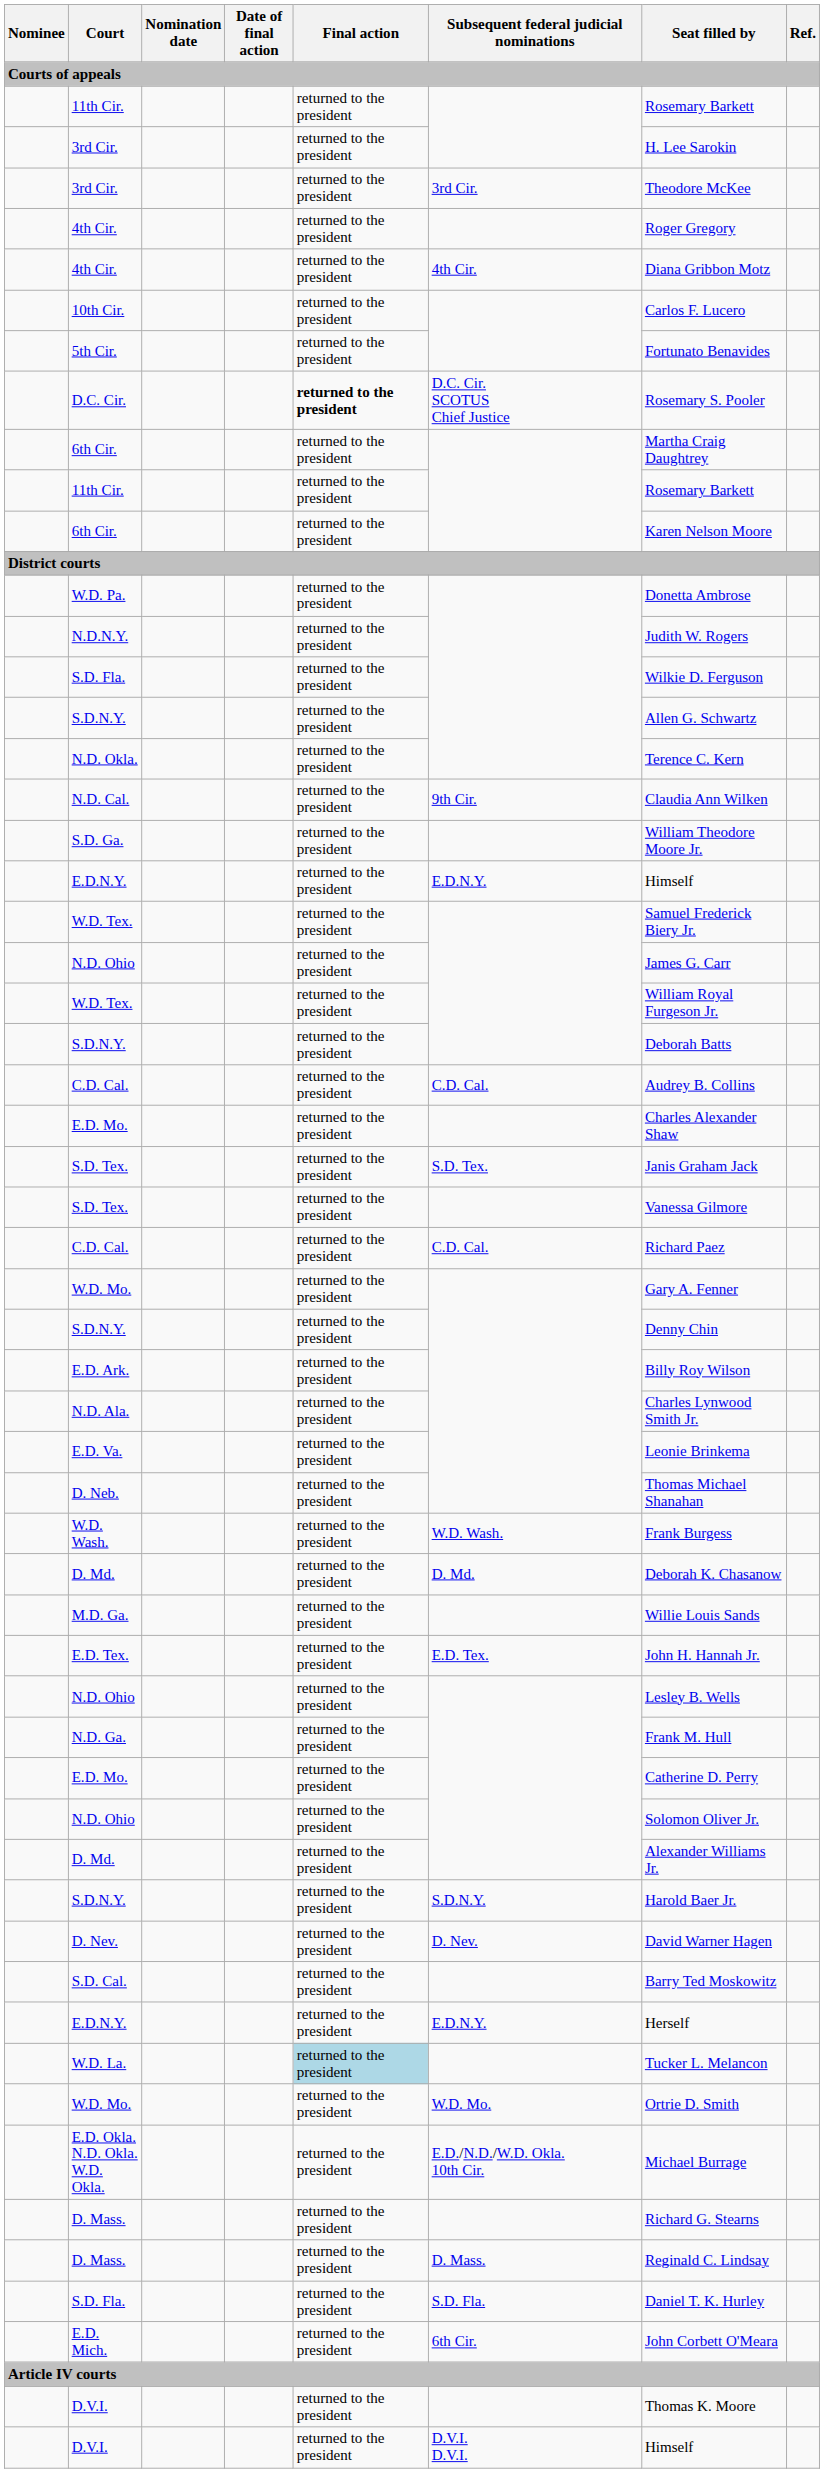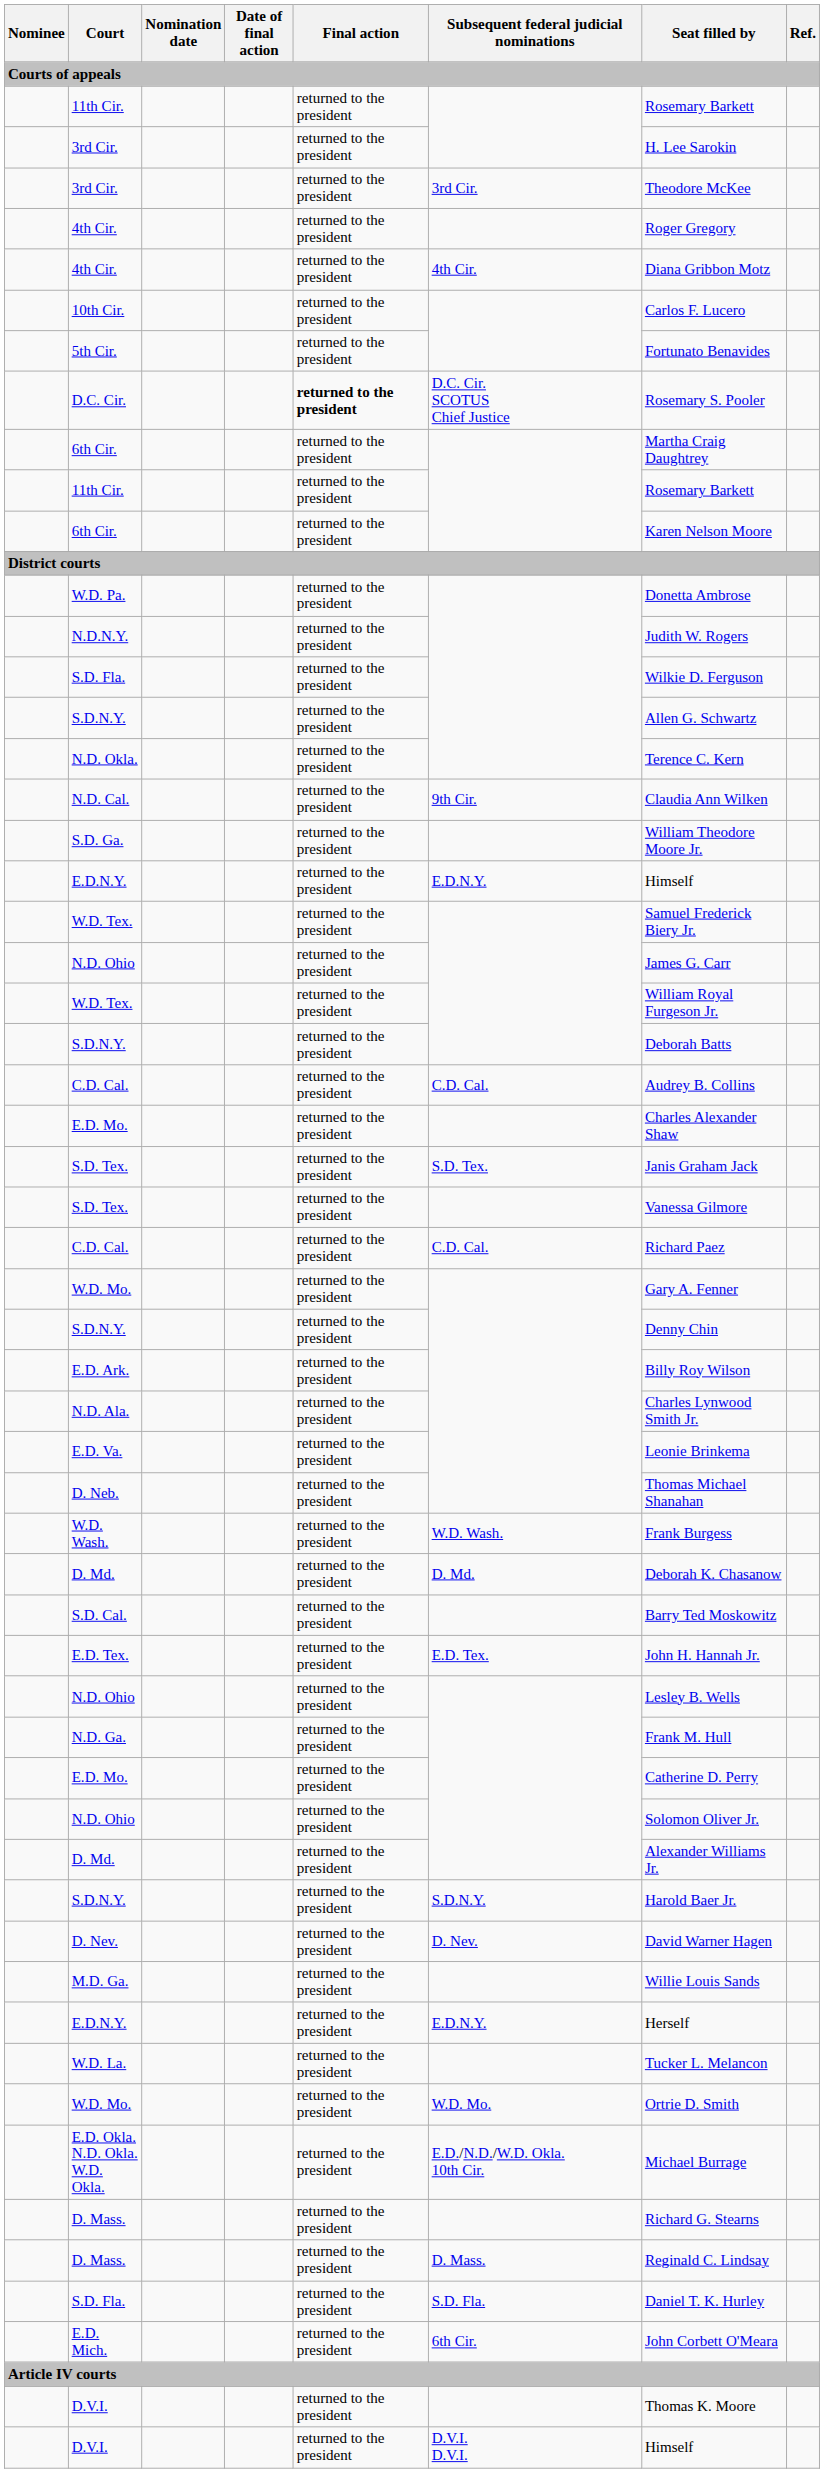 <table class="sortable wikitable">
 <tr>
 <th>Nominee</th>
 <th>Court</th>
 <th>Nomination<br>date</th>
 <th>Date of<br>final action</th>
 <th>Final action</th>
 <th>Subsequent federal judicial nominations</th>
 <th>Seat filled by</th>
 <th>Ref.</th>
 </tr>
 <tr>
 <td colspan=8 bgcolor=#C0C0C0><strong>Courts of appeals</strong></td>
 </tr>
 <tr>
 <td></td>
 <td><a href='#'>11th Cir.</a></td>
 <td></td>
 <td></td>
 <td>returned to the president</td>
 <td rowspan=2></td>
 <td><a href='#'>Rosemary Barkett</a></td>
 <td></td>
 </tr>
 <tr>
 <td></td>
 <td><a href='#'>3rd Cir.</a></td>
 <td></td>
 <td></td>
 <td>returned to the president</td>
 <td><a href='#'>H. Lee Sarokin</a></td>
 <td></td>
 </tr>
 <tr>
 <td></td>
 <td><a href='#'>3rd Cir.</a></td>
 <td></td>
 <td></td>
 <td>returned to the president</td>
 <td><a href='#'>3rd Cir.</a> </td>
 <td><a href='#'>Theodore McKee</a></td>
 <td></td>
 </tr>
 <tr>
 <td></td>
 <td><a href='#'>4th Cir.</a></td>
 <td></td>
 <td></td>
 <td>returned to the president</td>
 <td></td>
 <td><a href='#'>Roger Gregory</a></td>
 <td></td>
 </tr>
 <tr>
 <td></td>
 <td><a href='#'>4th Cir.</a></td>
 <td></td>
 <td></td>
 <td>returned to the president</td>
 <td><a href='#'>4th Cir.</a> </td>
 <td><a href='#'>Diana Gribbon Motz</a></td>
 <td></td>
 </tr>
 <tr>
 <td></td>
 <td><a href='#'>10th Cir.</a></td>
 <td></td>
 <td></td>
 <td>returned to the president</td>
 <td rowspan=2></td>
 <td><a href='#'>Carlos F. Lucero</a></td>
 <td></td>
 </tr>
 <tr>
 <td></td>
 <td><a href='#'>5th Cir.</a></td>
 <td></td>
 <td></td>
 <td>returned to the president</td>
 <td><a href='#'>Fortunato Benavides</a></td>
 <td></td>
 </tr>
 <tr>
 <td></td>
 <td><a href='#'>D.C. Cir.</a></td>
 <td></td>
 <td></td>
 <td><strong>returned to the president</strong></td>
 <td><a href='#'>D.C. Cir.</a> <br><a href='#'>SCOTUS</a> <br><a href='#'>Chief Justice</a> </td>
 <td><a href='#'>Rosemary S. Pooler</a></td>
 <td></td>
 </tr>
 <tr>
 <td></td>
 <td><a href='#'>6th Cir.</a></td>
 <td></td>
 <td></td>
 <td>returned to the president</td>
 <td rowspan=3></td>
 <td><a href='#'>Martha Craig Daughtrey</a></td>
 <td></td>
 </tr>
 <tr>
 <td></td>
 <td><a href='#'>11th Cir.</a></td>
 <td></td>
 <td></td>
 <td>returned to the president</td>
 <td><a href='#'>Rosemary Barkett</a></td>
 <td></td>
 </tr>
 <tr>
 <td></td>
 <td><a href='#'>6th Cir.</a></td>
 <td></td>
 <td></td>
 <td>returned to the president</td>
 <td><a href='#'>Karen Nelson Moore</a></td>
 <td></td>
 </tr>
 <tr>
 <td colspan=8 bgcolor=#C0C0C0><strong>District courts</strong></td>
 </tr>
 <tr>
 <td></td>
 <td><a href='#'>W.D. Pa.</a></td>
 <td></td>
 <td></td>
 <td>returned to the president</td>
 <td rowspan=5></td>
 <td><a href='#'>Donetta Ambrose</a></td>
 <td></td>
 </tr>
 <tr>
 <td></td>
 <td><a href='#'>N.D.N.Y.</a></td>
 <td></td>
 <td></td>
 <td>returned to the president</td>
 <td><a href='#'>Judith W. Rogers</a></td>
 <td></td>
 </tr>
 <tr>
 <td></td>
 <td><a href='#'>S.D. Fla.</a></td>
 <td></td>
 <td></td>
 <td>returned to the president</td>
 <td><a href='#'>Wilkie D. Ferguson</a></td>
 <td></td>
 </tr>
 <tr>
 <td></td>
 <td><a href='#'>S.D.N.Y.</a></td>
 <td></td>
 <td></td>
 <td>returned to the president</td>
 <td><a href='#'>Allen G. Schwartz</a></td>
 <td></td>
 </tr>
 <tr>
 <td></td>
 <td><a href='#'>N.D. Okla.</a></td>
 <td></td>
 <td></td>
 <td>returned to the president</td>
 <td><a href='#'>Terence C. Kern</a></td>
 <td></td>
 </tr>
 <tr>
 <td></td>
 <td><a href='#'>N.D. Cal.</a></td>
 <td></td>
 <td></td>
 <td>returned to the president</td>
 <td><a href='#'>9th Cir.</a> </td>
 <td><a href='#'>Claudia Ann Wilken</a></td>
 <td></td>
 </tr>
 <tr>
 <td></td>
 <td><a href='#'>S.D. Ga.</a></td>
 <td></td>
 <td></td>
 <td>returned to the president</td>
 <td></td>
 <td><a href='#'>William Theodore Moore Jr.</a></td>
 <td></td>
 </tr>
 <tr>
 <td></td>
 <td><a href='#'>E.D.N.Y.</a></td>
 <td></td>
 <td></td>
 <td>returned to the president</td>
 <td><a href='#'>E.D.N.Y.</a> </td>
 <td>Himself</td>
 <td></td>
 </tr>
 <tr>
 <td></td>
 <td><a href='#'>W.D. Tex.</a></td>
 <td></td>
 <td></td>
 <td>returned to the president</td>
 <td rowspan=4></td>
 <td><a href='#'>Samuel Frederick Biery Jr.</a></td>
 <td></td>
 </tr>
 <tr>
 <td></td>
 <td><a href='#'>N.D. Ohio</a></td>
 <td></td>
 <td></td>
 <td>returned to the president</td>
 <td><a href='#'>James G. Carr</a></td>
 <td></td>
 </tr>
 <tr>
 <td></td>
 <td><a href='#'>W.D. Tex.</a></td>
 <td></td>
 <td></td>
 <td>returned to the president</td>
 <td><a href='#'>William Royal Furgeson Jr.</a></td>
 <td></td>
 </tr>
 <tr>
 <td></td>
 <td><a href='#'>S.D.N.Y.</a></td>
 <td></td>
 <td></td>
 <td>returned to the president</td>
 <td><a href='#'>Deborah Batts</a></td>
 <td></td>
 </tr>
 <tr>
 <td></td>
 <td><a href='#'>C.D. Cal.</a></td>
 <td></td>
 <td></td>
 <td>returned to the president</td>
 <td><a href='#'>C.D. Cal.</a> </td>
 <td><a href='#'>Audrey B. Collins</a></td>
 <td></td>
 </tr>
 <tr>
 <td></td>
 <td><a href='#'>E.D. Mo.</a></td>
 <td></td>
 <td></td>
 <td>returned to the president</td>
 <td></td>
 <td><a href='#'>Charles Alexander Shaw</a></td>
 <td></td>
 </tr>
 <tr>
 <td></td>
 <td><a href='#'>S.D. Tex.</a></td>
 <td></td>
 <td></td>
 <td>returned to the president</td>
 <td><a href='#'>S.D. Tex.</a> </td>
 <td><a href='#'>Janis Graham Jack</a></td>
 <td></td>
 </tr>
 <tr>
 <td></td>
 <td><a href='#'>S.D. Tex.</a></td>
 <td></td>
 <td></td>
 <td>returned to the president</td>
 <td></td>
 <td><a href='#'>Vanessa Gilmore</a></td>
 <td></td>
 </tr>
 <tr>
 <td></td>
 <td><a href='#'>C.D. Cal.</a></td>
 <td></td>
 <td></td>
 <td>returned to the president</td>
 <td><a href='#'>C.D. Cal.</a> </td>
 <td><a href='#'>Richard Paez</a></td>
 <td></td>
 </tr>
 <tr>
 <td></td>
 <td><a href='#'>W.D. Mo.</a></td>
 <td></td>
 <td></td>
 <td>returned to the president</td>
 <td rowspan=6></td>
 <td><a href='#'>Gary A. Fenner</a></td>
 <td></td>
 </tr>
 <tr>
 <td></td>
 <td><a href='#'>S.D.N.Y.</a></td>
 <td></td>
 <td></td>
 <td>returned to the president</td>
 <td><a href='#'>Denny Chin</a></td>
 <td></td>
 </tr>
 <tr>
 <td></td>
 <td><a href='#'>E.D. Ark.</a></td>
 <td></td>
 <td></td>
 <td>returned to the president</td>
 <td><a href='#'>Billy Roy Wilson</a></td>
 <td></td>
 </tr>
 <tr>
 <td></td>
 <td><a href='#'>N.D. Ala.</a></td>
 <td></td>
 <td></td>
 <td>returned to the president</td>
 <td><a href='#'>Charles Lynwood Smith Jr.</a></td>
 <td></td>
 </tr>
 <tr>
 <td></td>
 <td><a href='#'>E.D. Va.</a></td>
 <td></td>
 <td></td>
 <td>returned to the president</td>
 <td><a href='#'>Leonie Brinkema</a></td>
 <td></td>
 </tr>
 <tr>
 <td></td>
 <td><a href='#'>D. Neb.</a></td>
 <td></td>
 <td></td>
 <td>returned to the president</td>
 <td><a href='#'>Thomas Michael Shanahan</a></td>
 <td></td>
 </tr>
 <tr>
 <td></td>
 <td><a href='#'>W.D. Wash.</a></td>
 <td></td>
 <td></td>
 <td>returned to the president</td>
 <td><a href='#'>W.D. Wash.</a> </td>
 <td><a href='#'>Frank Burgess</a></td>
 <td></td>
 </tr>
 <tr>
 <td></td>
 <td><a href='#'>D. Md.</a></td>
 <td></td>
 <td></td>
 <td>returned to the president</td>
 <td><a href='#'>D. Md.</a> </td>
 <td><a href='#'>Deborah K. Chasanow</a></td>
 <td></td>
 </tr>
 <tr>
 <td></td>
-<td><a href='#'>M.D. Ga.</a></td>
+<td><a href='#'>S.D. Cal.</a></td>
 <td></td>
 <td></td>
 <td>returned to the president</td>
 <td></td>
-<td><a href='#'>Willie Louis Sands</a></td>
+<td><a href='#'>Barry Ted Moskowitz</a></td>
 <td></td>
 </tr>
 <tr>
 <td></td>
 <td><a href='#'>E.D. Tex.</a></td>
 <td></td>
 <td></td>
 <td>returned to the president</td>
 <td><a href='#'>E.D. Tex.</a> </td>
 <td><a href='#'>John H. Hannah Jr.</a></td>
 <td></td>
 </tr>
 <tr>
 <td></td>
 <td><a href='#'>N.D. Ohio</a></td>
 <td></td>
 <td></td>
 <td>returned to the president</td>
 <td rowspan=5></td>
 <td><a href='#'>Lesley B. Wells</a></td>
 <td></td>
 </tr>
 <tr>
 <td></td>
 <td><a href='#'>N.D. Ga.</a></td>
 <td></td>
 <td></td>
 <td>returned to the president</td>
 <td><a href='#'>Frank M. Hull</a></td>
 <td></td>
 </tr>
 <tr>
 <td></td>
 <td><a href='#'>E.D. Mo.</a></td>
 <td></td>
 <td></td>
 <td>returned to the president</td>
 <td><a href='#'>Catherine D. Perry</a></td>
 <td></td>
 </tr>
 <tr>
 <td></td>
 <td><a href='#'>N.D. Ohio</a></td>
 <td></td>
 <td></td>
 <td>returned to the president</td>
 <td><a href='#'>Solomon Oliver Jr.</a></td>
 <td></td>
 </tr>
 <tr>
 <td></td>
 <td><a href='#'>D. Md.</a></td>
 <td></td>
 <td></td>
 <td>returned to the president</td>
 <td><a href='#'>Alexander Williams Jr.</a></td>
 <td></td>
 </tr>
 <tr>
 <td></td>
 <td><a href='#'>S.D.N.Y.</a></td>
 <td></td>
 <td></td>
 <td>returned to the president</td>
 <td><a href='#'>S.D.N.Y.</a> </td>
 <td><a href='#'>Harold Baer Jr.</a></td>
 <td></td>
 </tr>
 <tr>
 <td></td>
 <td><a href='#'>D. Nev.</a></td>
 <td></td>
 <td></td>
 <td>returned to the president</td>
 <td><a href='#'>D. Nev.</a> </td>
 <td><a href='#'>David Warner Hagen</a></td>
 <td></td>
 </tr>
 <tr>
 <td></td>
-<td><a href='#'>S.D. Cal.</a></td>
+<td><a href='#'>M.D. Ga.</a></td>
 <td></td>
 <td></td>
 <td>returned to the president</td>
 <td></td>
-<td><a href='#'>Barry Ted Moskowitz</a></td>
+<td><a href='#'>Willie Louis Sands</a></td>
 <td></td>
 </tr>
 <tr>
 <td></td>
 <td><a href='#'>E.D.N.Y.</a></td>
 <td></td>
 <td></td>
 <td>returned to the president</td>
 <td><a href='#'>E.D.N.Y.</a> </td>
 <td>Herself</td>
 <td></td>
 </tr>
 <tr>
 <td></td>
 <td><a href='#'>W.D. La.</a></td>
 <td></td>
 <td></td>
-<td style="background: lightblue;">returned to the president</td>
+<td>returned to the president</td>
 <td></td>
 <td><a href='#'>Tucker L. Melancon</a></td>
 <td></td>
 </tr>
 <tr>
 <td></td>
 <td><a href='#'>W.D. Mo.</a></td>
 <td></td>
 <td></td>
 <td>returned to the president</td>
 <td><a href='#'>W.D. Mo.</a> </td>
 <td><a href='#'>Ortrie D. Smith</a></td>
 <td></td>
 </tr>
 <tr>
 <td></td>
 <td><a href='#'>E.D. Okla.</a><br><a href='#'>N.D. Okla.</a><br><a href='#'>W.D. Okla.</a></td>
 <td></td>
 <td></td>
 <td>returned to the president</td>
 <td><a href='#'>E.D.</a>/<a href='#'>N.D.</a>/<a href='#'>W.D. Okla.</a> <br><a href='#'>10th Cir.</a> </td>
 <td><a href='#'>Michael Burrage</a></td>
 <td></td>
 </tr>
 <tr>
 <td></td>
 <td><a href='#'>D. Mass.</a></td>
 <td></td>
 <td></td>
 <td>returned to the president</td>
 <td></td>
 <td><a href='#'>Richard G. Stearns</a></td>
 <td></td>
 </tr>
 <tr>
 <td></td>
 <td><a href='#'>D. Mass.</a></td>
 <td></td>
 <td></td>
 <td>returned to the president</td>
 <td><a href='#'>D. Mass.</a> </td>
 <td><a href='#'>Reginald C. Lindsay</a></td>
 <td></td>
 </tr>
 <tr>
 <td></td>
 <td><a href='#'>S.D. Fla.</a></td>
 <td></td>
 <td></td>
 <td>returned to the president</td>
 <td><a href='#'>S.D. Fla.</a> </td>
 <td><a href='#'>Daniel T. K. Hurley</a></td>
 <td></td>
 </tr>
 <tr>
 <td></td>
 <td><a href='#'>E.D. Mich.</a></td>
 <td></td>
 <td></td>
 <td>returned to the president</td>
 <td><a href='#'>6th Cir.</a> </td>
 <td><a href='#'>John Corbett O'Meara</a></td>
 <td></td>
 </tr>
 <tr>
 <td colspan=8 bgcolor=#C0C0C0><strong>Article IV courts</strong></td>
 </tr>
 <tr>
 <td></td>
 <td><a href='#'>D.V.I.</a></td>
 <td></td>
 <td></td>
 <td>returned to the president</td>
 <td></td>
 <td>Thomas K. Moore</td>
 <td></td>
 </tr>
 <tr>
 <td></td>
 <td><a href='#'>D.V.I.</a></td>
 <td></td>
 <td></td>
 <td>returned to the president</td>
 <td><a href='#'>D.V.I.</a> <br><a href='#'>D.V.I.</a> </td>
 <td>Himself</td>
 <td></td>
 </tr>
 </table>
